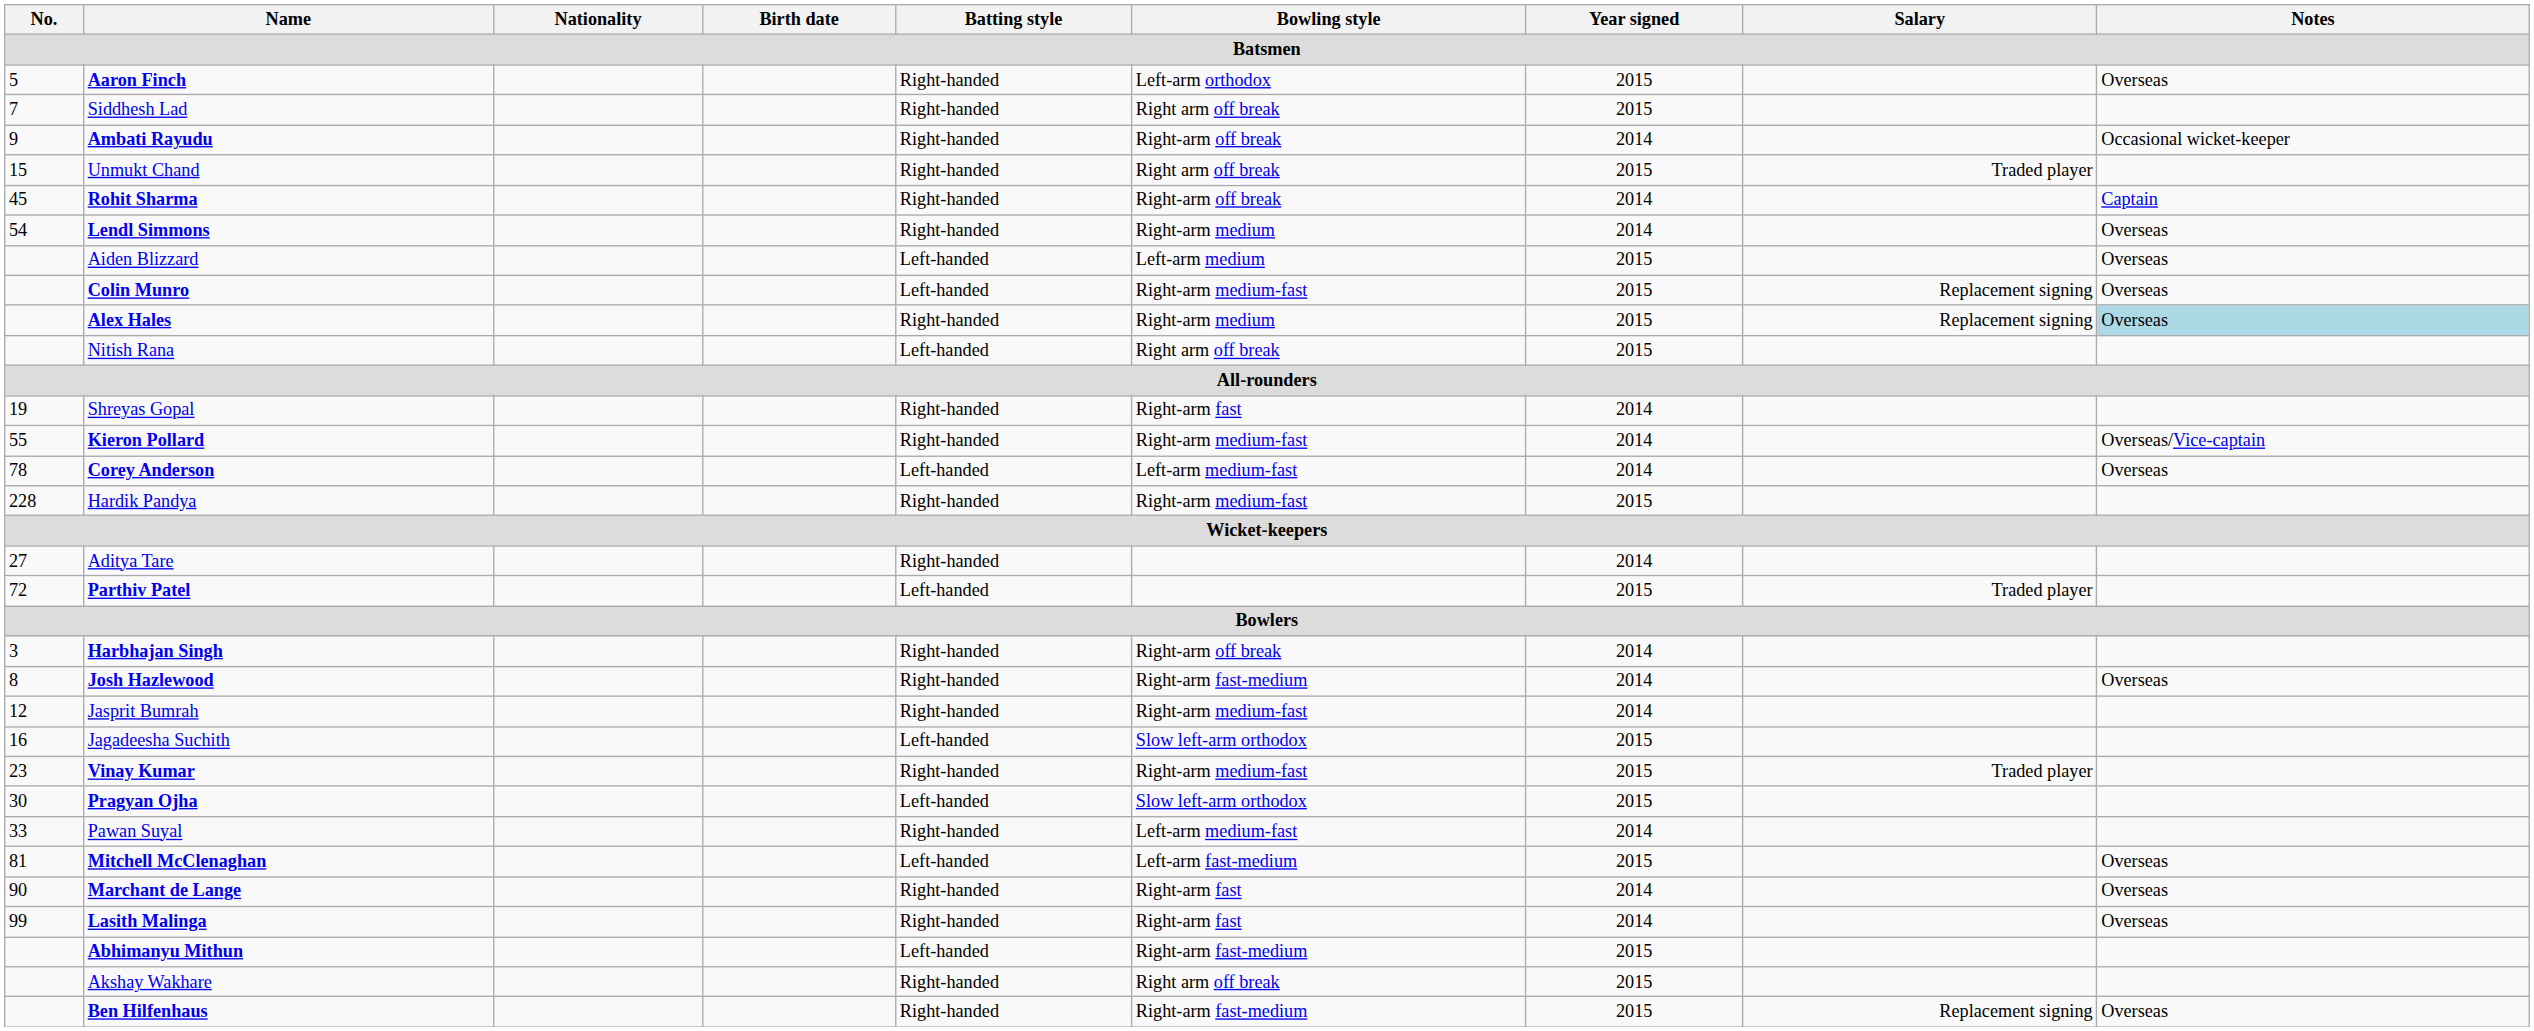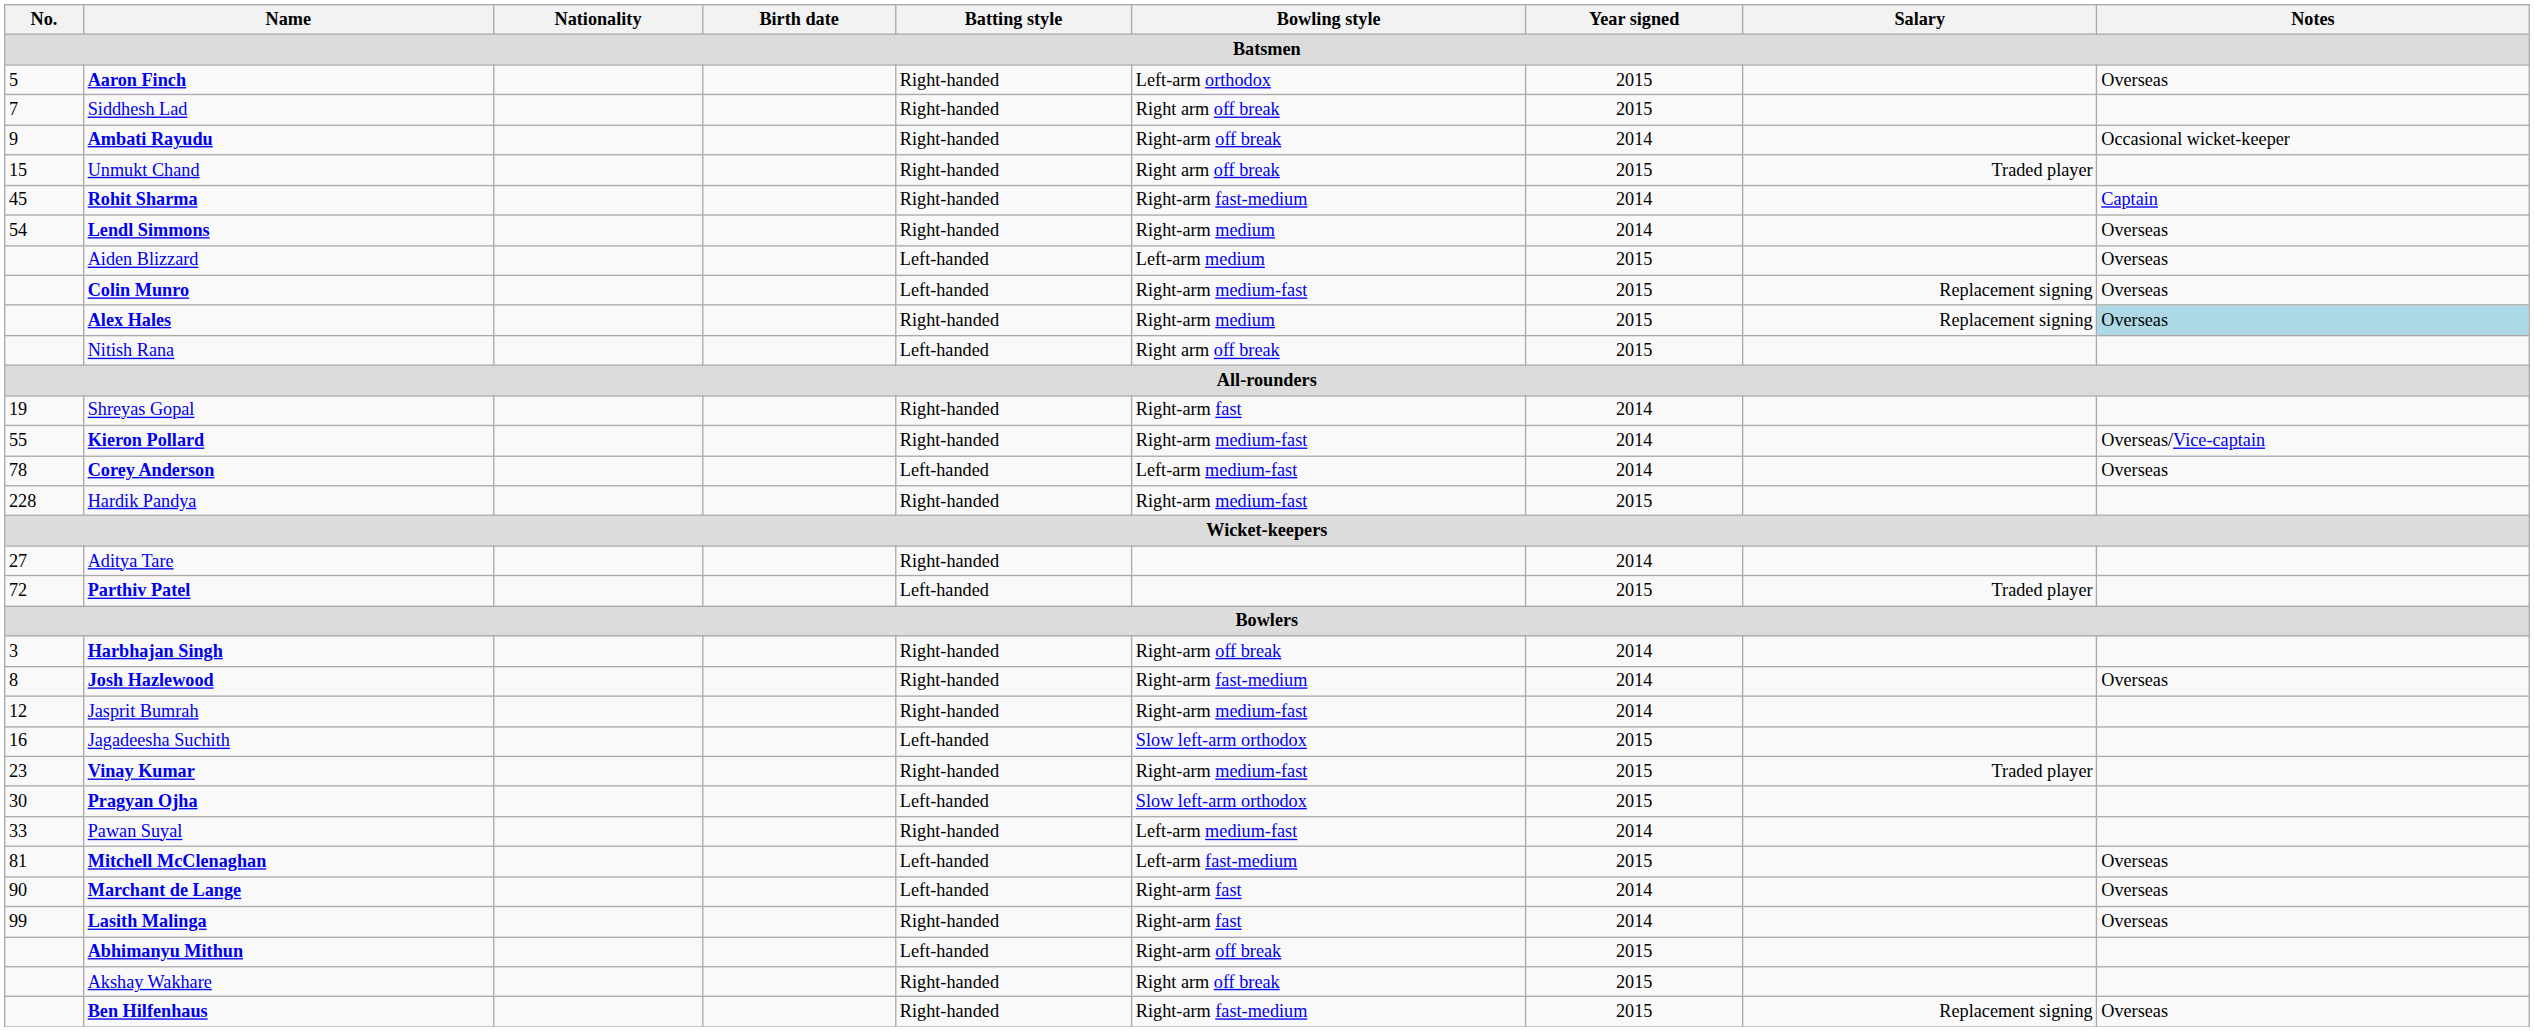 <table class="wikitable"  style="font-size:85%; width:95%">
 <tr>
 <th>No.</th>
 <th>Name</th>
 <th>Nationality</th>
 <th>Birth date</th>
 <th>Batting style</th>
 <th>Bowling style</th>
 <th>Year signed</th>
 <th>Salary</th>
 <th>Notes</th>
 </tr>
 <tr>
 <th colspan="9"  style="background:#dcdcdc; text-align:center;">Batsmen</th>
 </tr>
 <tr>
 <td>5</td>
 <td><strong><a href='#'>Aaron Finch</a></strong></td>
 <td></td>
 <td></td>
 <td>Right-handed</td>
 <td>Left-arm <a href='#'>orthodox</a></td>
 <td style="text-align:center;">2015</td>
 <td style="text-align:right;"></td>
 <td>Overseas</td>
 </tr>
 <tr>
 <td>7</td>
 <td><a href='#'>Siddhesh Lad</a></td>
 <td></td>
 <td></td>
 <td>Right-handed</td>
 <td>Right arm <a href='#'>off break</a></td>
 <td style="text-align:center;">2015</td>
 <td style="text-align:right;"></td>
 <td></td>
 </tr>
 <tr>
 <td>9</td>
 <td><strong><a href='#'>Ambati Rayudu</a></strong></td>
 <td></td>
 <td></td>
 <td>Right-handed</td>
 <td>Right-arm <a href='#'>off break</a></td>
 <td style="text-align:center;">2014</td>
 <td style="text-align:right;"></td>
 <td>Occasional wicket-keeper</td>
 </tr>
 <tr>
 <td>15</td>
 <td><a href='#'>Unmukt Chand</a></td>
 <td></td>
 <td></td>
 <td>Right-handed</td>
 <td>Right arm <a href='#'>off break</a></td>
 <td style="text-align:center;">2015</td>
 <td style="text-align:right;">Traded player</td>
 <td></td>
 </tr>
 <tr>
 <td>45</td>
 <td><strong><a href='#'>Rohit Sharma</a></strong></td>
 <td></td>
 <td></td>
 <td>Right-handed</td>
-<td>Right-arm <a href='#'>off break</a></td>
+<td>Right-arm <a href='#'>fast-medium</a></td>
 <td style="text-align:center;">2014</td>
 <td style="text-align:right;"></td>
 <td><a href='#'>Captain</a></td>
 </tr>
 <tr>
 <td>54</td>
 <td><strong><a href='#'>Lendl Simmons</a></strong></td>
 <td></td>
 <td></td>
 <td>Right-handed</td>
 <td>Right-arm <a href='#'>medium</a></td>
 <td style="text-align:center;">2014</td>
 <td style="text-align:right;"></td>
 <td>Overseas</td>
 </tr>
 <tr>
 <td></td>
 <td><a href='#'>Aiden Blizzard</a></td>
 <td></td>
 <td></td>
 <td>Left-handed</td>
 <td>Left-arm <a href='#'>medium</a></td>
 <td style="text-align:center;">2015</td>
 <td style="text-align:right;"></td>
 <td>Overseas</td>
 </tr>
 <tr>
 <td></td>
 <td><strong><a href='#'>Colin Munro</a></strong></td>
 <td></td>
 <td></td>
 <td>Left-handed</td>
 <td>Right-arm <a href='#'>medium-fast</a></td>
 <td style="text-align:center;">2015</td>
 <td style="text-align:right;">Replacement signing</td>
 <td>Overseas</td>
 </tr>
 <tr>
 <td></td>
 <td><strong><a href='#'>Alex Hales</a></strong></td>
 <td></td>
 <td></td>
 <td>Right-handed</td>
 <td>Right-arm <a href='#'>medium</a></td>
 <td style="text-align:center;">2015</td>
 <td style="text-align:right;">Replacement signing</td>
 <td style="background: lightblue;">Overseas</td>
 </tr>
 <tr>
 <td></td>
 <td><a href='#'>Nitish Rana</a></td>
 <td></td>
 <td></td>
 <td>Left-handed</td>
 <td>Right arm <a href='#'>off break</a></td>
 <td style="text-align:center;">2015</td>
 <td style="text-align:right;"></td>
 <td></td>
 </tr>
 <tr>
 <th colspan="9"  style="background:#dcdcdc; text-align:center;">All-rounders</th>
 </tr>
 <tr>
 <td>19</td>
 <td><a href='#'>Shreyas Gopal</a></td>
 <td></td>
 <td></td>
 <td>Right-handed</td>
 <td>Right-arm <a href='#'>fast</a></td>
 <td style="text-align:center;">2014</td>
 <td style="text-align:right;"></td>
 <td></td>
 </tr>
 <tr>
 <td>55</td>
 <td><strong><a href='#'>Kieron Pollard</a></strong></td>
 <td></td>
 <td></td>
 <td>Right-handed</td>
 <td>Right-arm <a href='#'>medium-fast</a></td>
 <td style="text-align:center;">2014</td>
 <td style="text-align:right;"></td>
 <td>Overseas/<a href='#'>Vice-captain</a></td>
 </tr>
 <tr>
 <td>78</td>
 <td><strong><a href='#'>Corey Anderson</a></strong></td>
 <td></td>
 <td></td>
 <td>Left-handed</td>
 <td>Left-arm <a href='#'>medium-fast</a></td>
 <td style="text-align:center;">2014</td>
 <td style="text-align:right;"></td>
 <td>Overseas</td>
 </tr>
 <tr>
 <td>228</td>
 <td><a href='#'>Hardik Pandya</a></td>
 <td></td>
 <td></td>
 <td>Right-handed</td>
 <td>Right-arm <a href='#'>medium-fast</a></td>
 <td style="text-align:center;">2015</td>
 <td style="text-align:right;"></td>
 <td></td>
 </tr>
 <tr>
 <th colspan="9"  style="background:#dcdcdc; text-align:center;">Wicket-keepers</th>
 </tr>
 <tr>
 <td>27</td>
 <td><a href='#'>Aditya Tare</a></td>
 <td></td>
 <td></td>
 <td>Right-handed</td>
 <td></td>
 <td style="text-align:center;">2014</td>
 <td style="text-align:right;"></td>
 <td></td>
 </tr>
 <tr>
 <td>72</td>
 <td><strong><a href='#'>Parthiv Patel</a></strong></td>
 <td></td>
 <td></td>
 <td>Left-handed</td>
 <td></td>
 <td style="text-align:center;">2015</td>
 <td style="text-align:right;">Traded player</td>
 <td></td>
 </tr>
 <tr>
 <th colspan="9"  style="background:#dcdcdc; text-align:center;">Bowlers</th>
 </tr>
 <tr>
 <td>3</td>
 <td><strong><a href='#'>Harbhajan Singh</a></strong></td>
 <td></td>
 <td></td>
 <td>Right-handed</td>
 <td>Right-arm <a href='#'>off break</a></td>
 <td style="text-align:center;">2014</td>
 <td style="text-align:right;"></td>
 <td></td>
 </tr>
 <tr>
 <td>8</td>
 <td><strong><a href='#'>Josh Hazlewood</a></strong></td>
 <td></td>
 <td></td>
 <td>Right-handed</td>
 <td>Right-arm <a href='#'>fast-medium</a></td>
 <td style="text-align:center;">2014</td>
 <td style="text-align:right;"></td>
 <td>Overseas</td>
 </tr>
 <tr>
 <td>12</td>
 <td><a href='#'>Jasprit Bumrah</a></td>
 <td></td>
 <td></td>
 <td>Right-handed</td>
 <td>Right-arm <a href='#'>medium-fast</a></td>
 <td style="text-align:center;">2014</td>
 <td style="text-align:right;"></td>
 <td></td>
 </tr>
 <tr>
 <td>16</td>
 <td><a href='#'>Jagadeesha Suchith</a></td>
 <td></td>
 <td></td>
 <td>Left-handed</td>
 <td><a href='#'>Slow left-arm orthodox</a></td>
 <td style="text-align:center;">2015</td>
 <td style="text-align:right;"></td>
 <td></td>
 </tr>
 <tr>
 <td>23</td>
 <td><strong><a href='#'>Vinay Kumar</a></strong></td>
 <td></td>
 <td></td>
 <td>Right-handed</td>
 <td>Right-arm <a href='#'>medium-fast</a></td>
 <td style="text-align:center;">2015</td>
 <td style="text-align:right;">Traded player</td>
 <td></td>
 </tr>
 <tr>
 <td>30</td>
 <td><strong><a href='#'>Pragyan Ojha</a></strong></td>
 <td></td>
 <td></td>
 <td>Left-handed</td>
 <td><a href='#'>Slow left-arm orthodox</a></td>
 <td style="text-align:center;">2015</td>
 <td style="text-align:right;"></td>
 <td></td>
 </tr>
 <tr>
 <td>33</td>
 <td><a href='#'>Pawan Suyal</a></td>
 <td></td>
 <td></td>
 <td>Right-handed</td>
 <td>Left-arm <a href='#'>medium-fast</a></td>
 <td style="text-align:center;">2014</td>
 <td style="text-align:right;"></td>
 <td></td>
 </tr>
 <tr>
 <td>81</td>
 <td><strong><a href='#'>Mitchell McClenaghan</a></strong></td>
 <td></td>
 <td></td>
 <td>Left-handed</td>
 <td>Left-arm <a href='#'>fast-medium</a></td>
 <td style="text-align:center;">2015</td>
 <td style="text-align:right;"></td>
 <td>Overseas</td>
 </tr>
 <tr>
 <td>90</td>
 <td><strong><a href='#'>Marchant de Lange</a></strong></td>
 <td></td>
 <td></td>
-<td>Right-handed</td>
+<td>Left-handed</td>
 <td>Right-arm <a href='#'>fast</a></td>
 <td style="text-align:center;">2014</td>
 <td style="text-align:right;"></td>
 <td>Overseas</td>
 </tr>
 <tr>
 <td>99</td>
 <td><strong><a href='#'>Lasith Malinga</a></strong></td>
 <td></td>
 <td></td>
 <td>Right-handed</td>
 <td>Right-arm <a href='#'>fast</a></td>
 <td style="text-align:center;">2014</td>
 <td style="text-align:right;"></td>
 <td>Overseas</td>
 </tr>
 <tr>
 <td></td>
 <td><strong><a href='#'>Abhimanyu Mithun</a></strong></td>
 <td></td>
 <td></td>
 <td>Left-handed</td>
-<td>Right-arm <a href='#'>fast-medium</a></td>
+<td>Right-arm <a href='#'>off break</a></td>
 <td style="text-align:center;">2015</td>
 <td style="text-align:right;"></td>
 <td></td>
 </tr>
 <tr>
 <td></td>
 <td><a href='#'>Akshay Wakhare</a></td>
 <td></td>
 <td></td>
 <td>Right-handed</td>
 <td>Right arm <a href='#'>off break</a></td>
 <td style="text-align:center;">2015</td>
 <td style="text-align:right;"></td>
 <td></td>
 </tr>
 <tr>
 <td></td>
 <td><strong><a href='#'>Ben Hilfenhaus</a></strong></td>
 <td></td>
 <td></td>
 <td>Right-handed</td>
 <td>Right-arm <a href='#'>fast-medium</a></td>
 <td style="text-align:center;">2015</td>
 <td style="text-align:right;">Replacement signing</td>
 <td>Overseas</td>
 </tr>
 </table>
